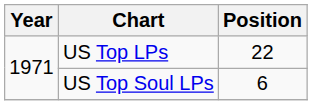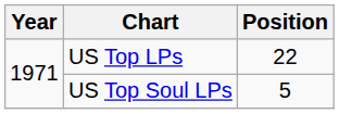 <table class="wikitable">
 <tr>
 <th>Year</th>
 <th>Chart</th>
 <th>Position</th>
 </tr>
 <tr>
 <td rowspan="2">1971</td>
 <td>US <a href='#'>Top LPs</a></td>
 <td align="center">22</td>
 </tr>
 <tr>
 <td>US <a href='#'>Top Soul LPs</a></td>
-<td align="center">6</td>
+<td align="center">5</td>
 </tr>
 <tr>
 </tr>
 </table>
